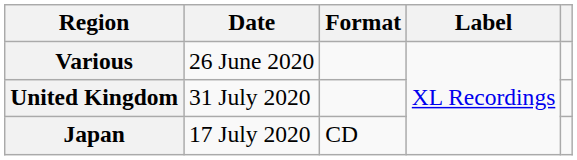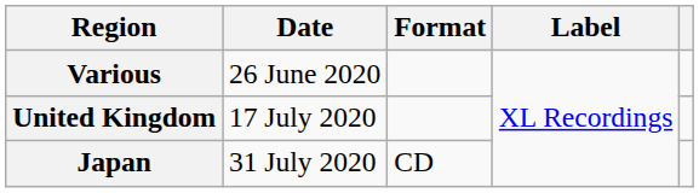 <table class="wikitable sortable plainrowheaders">
 <tr>
 <th scope="col">Region</th>
 <th scope="col">Date</th>
 <th scope="col">Format</th>
 <th scope="col">Label</th>
 <th scope="col"></th>
 </tr>
 <tr>
 <th scope="row">Various</th>
 <td>26 June 2020</td>
 <td></td>
 <td rowspan="4"><a href='#'>XL Recordings</a></td>
 <td align=center></td>
 </tr>
 <tr>
 <th scope="row">United Kingdom</th>
-<td>31 July 2020</td>
+<td>17 July 2020</td>
 <td></td>
 <td align=center></td>
 </tr>
 <tr>
 <th scope="row">Japan</th>
-<td>17 July 2020</td>
+<td>31 July 2020</td>
 <td>CD</td>
 <td align=center></td>
 </tr>
 </table>
